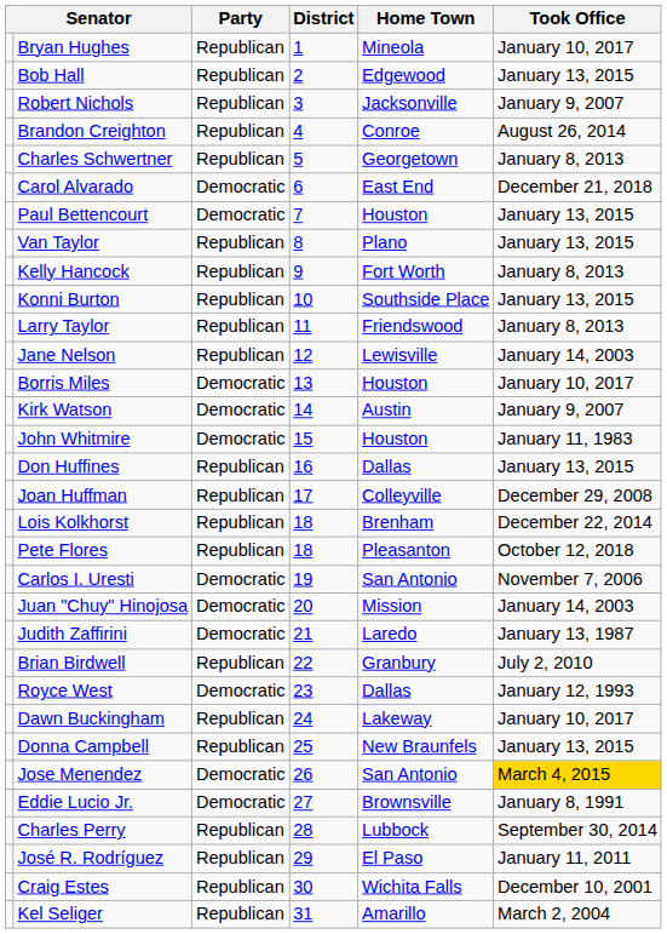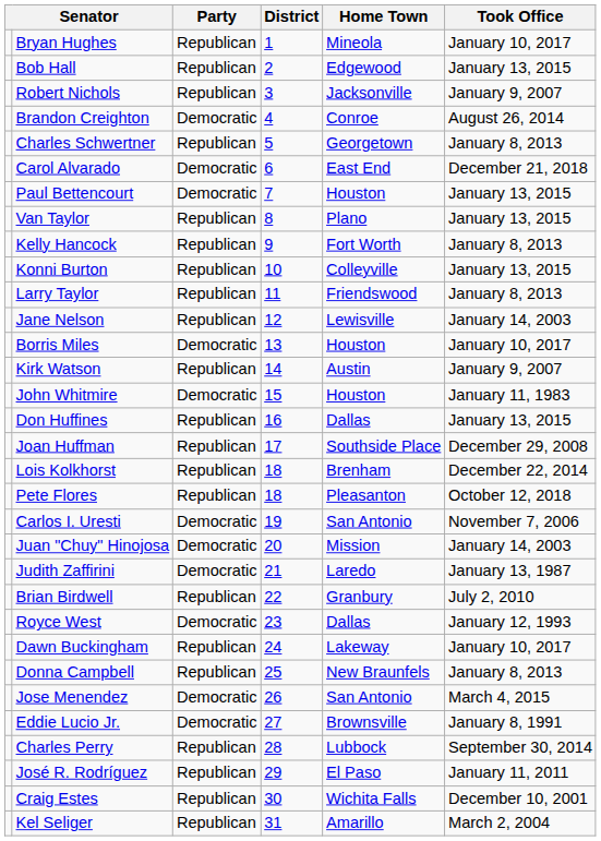 <table class= "sortable wikitable">
 <tr>
 <th colspan=2>Senator</th>
 <th>Party</th>
 <th>District</th>
 <th>Home Town</th>
 <th>Took Office</th>
 </tr>
 <tr>
 <td></td>
 <td><a href='#'>Bryan Hughes</a></td>
 <td>Republican</td>
 <td><a href='#'>1</a></td>
 <td><a href='#'>Mineola</a></td>
 <td>January 10, 2017</td>
 </tr>
 <tr>
 <td></td>
 <td><a href='#'>Bob Hall</a></td>
 <td>Republican</td>
 <td><a href='#'>2</a></td>
 <td><a href='#'>Edgewood</a></td>
 <td>January 13, 2015</td>
 </tr>
 <tr>
 <td></td>
 <td><a href='#'>Robert Nichols</a></td>
 <td>Republican</td>
 <td><a href='#'>3</a></td>
 <td><a href='#'>Jacksonville</a></td>
 <td>January 9, 2007</td>
 </tr>
 <tr>
 <td></td>
 <td><a href='#'>Brandon Creighton</a></td>
-<td>Republican</td>
+<td>Democratic</td>
 <td><a href='#'>4</a></td>
 <td><a href='#'>Conroe</a></td>
 <td>August 26, 2014</td>
 </tr>
 <tr>
 <td></td>
 <td><a href='#'>Charles Schwertner</a></td>
 <td>Republican</td>
 <td><a href='#'>5</a></td>
 <td><a href='#'>Georgetown</a></td>
 <td>January 8, 2013</td>
 </tr>
 <tr>
 <td></td>
 <td><a href='#'>Carol Alvarado</a></td>
 <td>Democratic</td>
 <td><a href='#'>6</a></td>
 <td><a href='#'>East End</a></td>
 <td>December 21, 2018</td>
 </tr>
 <tr>
 <td></td>
 <td><a href='#'>Paul Bettencourt</a></td>
 <td>Democratic</td>
 <td><a href='#'>7</a></td>
 <td><a href='#'>Houston</a></td>
 <td>January 13, 2015</td>
 </tr>
 <tr>
 <td></td>
 <td><a href='#'>Van Taylor</a></td>
 <td>Republican</td>
 <td><a href='#'>8</a></td>
 <td><a href='#'>Plano</a></td>
 <td>January 13, 2015</td>
 </tr>
 <tr>
 <td></td>
 <td><a href='#'>Kelly Hancock</a></td>
 <td>Republican</td>
 <td><a href='#'>9</a></td>
 <td><a href='#'>Fort Worth</a></td>
 <td>January 8, 2013</td>
 </tr>
 <tr>
 <td></td>
 <td><a href='#'>Konni Burton</a></td>
 <td>Republican</td>
 <td><a href='#'>10</a></td>
-<td><a href='#'>Southside Place</a></td>
+<td><a href='#'>Colleyville</a></td>
 <td>January 13, 2015</td>
 </tr>
 <tr>
 <td></td>
 <td><a href='#'>Larry Taylor</a></td>
 <td>Republican</td>
 <td><a href='#'>11</a></td>
 <td><a href='#'>Friendswood</a></td>
 <td>January 8, 2013</td>
 </tr>
 <tr>
 <td></td>
 <td><a href='#'>Jane Nelson</a></td>
 <td>Republican</td>
 <td><a href='#'>12</a></td>
 <td><a href='#'>Lewisville</a></td>
 <td>January 14, 2003</td>
 </tr>
 <tr>
 <td></td>
 <td><a href='#'>Borris Miles</a></td>
 <td>Democratic</td>
 <td><a href='#'>13</a></td>
 <td><a href='#'>Houston</a></td>
 <td>January 10, 2017</td>
 </tr>
 <tr>
 <td></td>
 <td><a href='#'>Kirk Watson</a></td>
-<td>Democratic</td>
+<td>Republican</td>
 <td><a href='#'>14</a></td>
 <td><a href='#'>Austin</a></td>
 <td>January 9, 2007</td>
 </tr>
 <tr>
 <td></td>
 <td><a href='#'>John Whitmire</a></td>
 <td>Democratic</td>
 <td><a href='#'>15</a></td>
 <td><a href='#'>Houston</a></td>
 <td>January 11, 1983</td>
 </tr>
 <tr>
 <td></td>
 <td><a href='#'>Don Huffines</a></td>
 <td>Republican</td>
 <td><a href='#'>16</a></td>
 <td><a href='#'>Dallas</a></td>
 <td>January 13, 2015</td>
 </tr>
 <tr>
 <td></td>
 <td><a href='#'>Joan Huffman</a></td>
 <td>Republican</td>
 <td><a href='#'>17</a></td>
-<td><a href='#'>Colleyville</a></td>
+<td><a href='#'>Southside Place</a></td>
 <td>December 29, 2008</td>
 </tr>
 <tr>
 <td></td>
 <td><a href='#'>Lois Kolkhorst</a></td>
 <td>Republican</td>
 <td><a href='#'>18</a></td>
 <td><a href='#'>Brenham</a></td>
 <td>December 22, 2014</td>
 </tr>
 <tr>
 <td></td>
 <td><a href='#'>Pete Flores</a></td>
 <td>Republican</td>
 <td><a href='#'>18</a></td>
 <td><a href='#'>Pleasanton</a></td>
 <td>October 12, 2018</td>
 </tr>
 <tr>
 <td></td>
 <td><a href='#'>Carlos I. Uresti</a></td>
 <td>Democratic</td>
 <td><a href='#'>19</a></td>
 <td><a href='#'>San Antonio</a></td>
 <td>November 7, 2006</td>
 </tr>
 <tr>
 <td></td>
 <td><a href='#'>Juan "Chuy" Hinojosa</a></td>
 <td>Democratic</td>
 <td><a href='#'>20</a></td>
 <td><a href='#'>Mission</a></td>
 <td>January 14, 2003</td>
 </tr>
 <tr>
 <td></td>
 <td><a href='#'>Judith Zaffirini</a></td>
 <td>Democratic</td>
 <td><a href='#'>21</a></td>
 <td><a href='#'>Laredo</a></td>
 <td>January 13, 1987</td>
 </tr>
 <tr>
 <td></td>
 <td><a href='#'>Brian Birdwell</a></td>
 <td>Republican</td>
 <td><a href='#'>22</a></td>
 <td><a href='#'>Granbury</a></td>
 <td>July 2, 2010</td>
 </tr>
 <tr>
 <td></td>
 <td><a href='#'>Royce West</a></td>
 <td>Democratic</td>
 <td><a href='#'>23</a></td>
 <td><a href='#'>Dallas</a></td>
 <td>January 12, 1993</td>
 </tr>
 <tr>
 <td></td>
 <td><a href='#'>Dawn Buckingham</a></td>
 <td>Republican</td>
 <td><a href='#'>24</a></td>
 <td><a href='#'>Lakeway</a></td>
 <td>January 10, 2017</td>
 </tr>
 <tr>
 <td></td>
 <td><a href='#'>Donna Campbell</a></td>
 <td>Republican</td>
 <td><a href='#'>25</a></td>
 <td><a href='#'>New Braunfels</a></td>
-<td>January 13, 2015</td>
+<td>January 8, 2013</td>
 </tr>
 <tr>
 <td></td>
 <td><a href='#'>Jose Menendez</a></td>
 <td>Democratic</td>
 <td><a href='#'>26</a></td>
 <td><a href='#'>San Antonio</a></td>
-<td style="background: gold;">March 4, 2015</td>
+<td>March 4, 2015</td>
 </tr>
 <tr>
 <td></td>
 <td><a href='#'>Eddie Lucio Jr.</a></td>
 <td>Democratic</td>
 <td><a href='#'>27</a></td>
 <td><a href='#'>Brownsville</a></td>
 <td>January 8, 1991</td>
 </tr>
 <tr>
 <td></td>
 <td><a href='#'>Charles Perry</a></td>
 <td>Republican</td>
 <td><a href='#'>28</a></td>
 <td><a href='#'>Lubbock</a></td>
 <td>September 30, 2014</td>
 </tr>
 <tr>
 <td></td>
 <td><a href='#'>José R. Rodríguez</a></td>
 <td>Republican</td>
 <td><a href='#'>29</a></td>
 <td><a href='#'>El Paso</a></td>
 <td>January 11, 2011</td>
 </tr>
 <tr>
 <td></td>
 <td><a href='#'>Craig Estes</a></td>
 <td>Republican</td>
 <td><a href='#'>30</a></td>
 <td><a href='#'>Wichita Falls</a></td>
 <td>December 10, 2001</td>
 </tr>
 <tr>
 <td></td>
 <td><a href='#'>Kel Seliger</a></td>
 <td>Republican</td>
 <td><a href='#'>31</a></td>
 <td><a href='#'>Amarillo</a></td>
 <td>March 2, 2004</td>
 </tr>
 </table>
